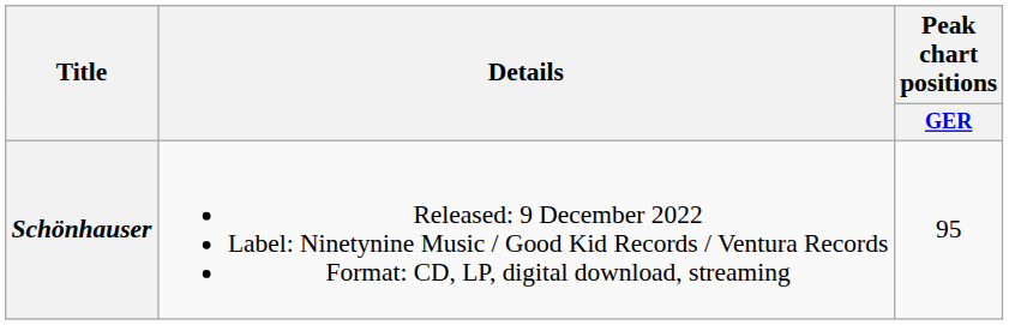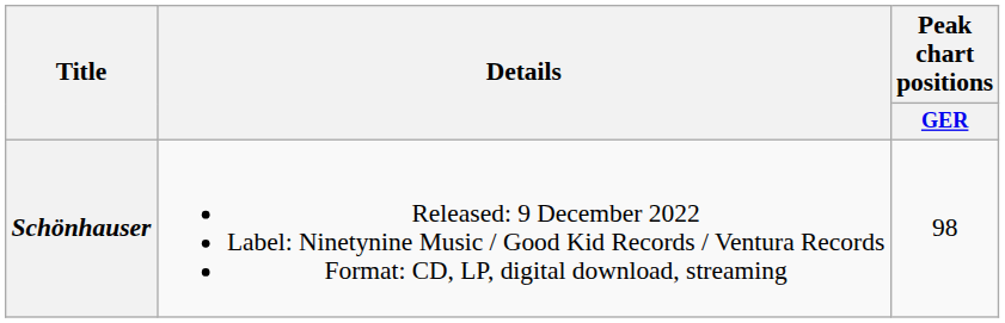 <table class="wikitable plainrowheaders" style="text-align:center">
 <tr>
 <th scope="col" rowspan="2">Title</th>
 <th scope="col" rowspan="2">Details</th>
 <th scope="col" colspan="3">Peak chart positions</th>
 </tr>
 <tr>
 <th scope="col" style="width:3em;font-size:85%"><a href='#'>GER</a><br></th>
 </tr>
 <tr>
 <th scope="row"><em>Schönhauser</em></th>
 <td><br><ul><li>Released: 9 December 2022</li><li>Label: Ninetynine Music / Good Kid Records / Ventura Records</li><li>Format: CD, LP, digital download, streaming</li></ul></td>
-<td>95</td>
+<td>98</td>
 </tr>
 </table>
